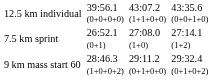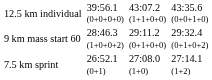 <table>
 <tr>
 <td>12.5 km individual<br><em></em></td>
 <td></td>
 <td>39:56.1<br><small>(0+0+0+0)</small></td>
 <td></td>
 <td>43:07.2<br><small>(1+1+0+0)</small></td>
 <td></td>
 <td>43:35.6<br><small>(0+0+1+0)</small></td>
 </tr>
 <tr>
+<td>9 km mass start 60<br><em></em></td>
+<td></td>
+<td>28:46.3<br><small>(1+0+0+2)</small></td>
+<td></td>
+<td>29:11.2<br><small>(0+1+0+0)</small></td>
+<td></td>
+<td>29:32.4<br><small>(0+1+0+2)</small></td>
+</tr>
+<tr>
 <td>7.5 km sprint<br><em></em></td>
 <td></td>
 <td>26:52.1<br><small>(0+1)</small></td>
 <td></td>
 <td>27:08.0<br><small>(1+0)</small></td>
 <td></td>
 <td>27:14.1<br><small>(1+2)</small></td>
 </tr>
-<tr>
-<td>9 km mass start 60<br><em></em></td>
-<td></td>
-<td>28:46.3<br><small>(1+0+0+2)</small></td>
-<td></td>
-<td>29:11.2<br><small>(0+1+0+0)</small></td>
-<td></td>
-<td>29:32.4<br><small>(0+1+0+2)</small></td>
-</tr>
 </table>
